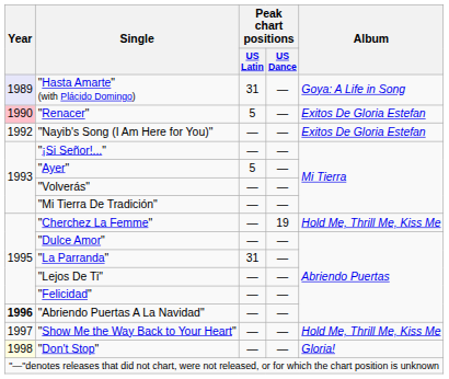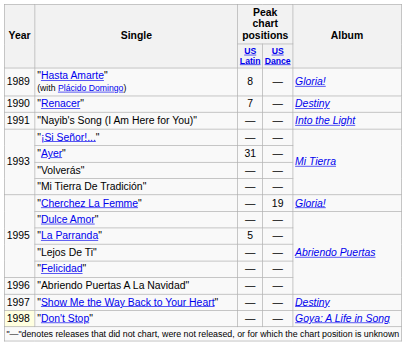 <table class="wikitable">
 <tr>
 <th scope="col" rowspan="2">Year</th>
 <th scope="col" rowspan="2">Single</th>
 <th scope="col" colspan="2">Peak chart positions</th>
 <th scope="col" rowspan="2">Album</th>
 </tr>
 <tr style="font-size:smaller;">
 <th width="25"><a href='#'>US<br>Latin</a><br></th>
 <th width="25"><a href='#'>US<br>Dance</a><br></th>
 </tr>
 <tr style="text-align:center;">
-<td align="left" style="background: lavender;">1989</td>
+<td align="left">1989</td>
 <td align="left">"<a href='#'>Hasta Amarte</a>"<br><small>(with <a href='#'>Plácido Domingo</a>)</small></td>
-<td>31</td>
+<td>8</td>
 <td>—</td>
-<td align="left"><em><a href='#'>Goya: A Life in Song</a></em></td>
+<td align="left"><em><a href='#'>Gloria!</a></em></td>
 </tr>
 <tr style="text-align:center;">
-<td align="left" style="background: pink;">1990</td>
+<td align="left">1990</td>
 <td align="left">"<a href='#'>Renacer</a>"</td>
-<td>5</td>
+<td>7</td>
 <td>—</td>
-<td align="left"><em><a href='#'>Exitos De Gloria Estefan</a></em></td>
+<td align="left"><em><a href='#'>Destiny</a></em></td>
 </tr>
 <tr style="text-align:center;">
-<td align="left">1992</td>
+<td align="left">1991</td>
 <td align="left">"Nayib's Song (I Am Here for You)"</td>
 <td>—</td>
 <td>—</td>
-<td align="left"><em><a href='#'>Exitos De Gloria Estefan</a></em></td>
+<td align="left"><em><a href='#'>Into the Light</a></em></td>
 </tr>
 <tr style="text-align:center;">
 <td style="text-align:left;" rowspan="4">1993</td>
 <td align="left">"<a href='#'>¡Si Señor!...</a>"</td>
 <td>—</td>
 <td>—</td>
 <td style="text-align:left;" rowspan="4"><em><a href='#'>Mi Tierra</a></em></td>
 </tr>
 <tr style="text-align:center;">
 <td align="left">"<a href='#'>Ayer</a>"</td>
-<td>5</td>
+<td>31</td>
 <td>—</td>
 </tr>
 <tr style="text-align:center;">
 <td align="left">"Volverás"</td>
 <td>—</td>
 <td>—</td>
 </tr>
 <tr style="text-align:center;">
 <td align="left">"Mi Tierra De Tradición"</td>
 <td>—</td>
 <td>—</td>
 </tr>
 <tr style="text-align:center;">
 <td style="text-align:left;" rowspan="5">1995</td>
 <td align="left">"<a href='#'>Cherchez La Femme</a>"</td>
 <td>—</td>
 <td>19</td>
-<td align="left"><em><a href='#'>Hold Me, Thrill Me, Kiss Me</a></em></td>
+<td align="left"><em><a href='#'>Gloria!</a></em></td>
 </tr>
 <tr style="text-align:center;">
 <td align="left">"<a href='#'>Dulce Amor</a>"</td>
 <td>—</td>
 <td>—</td>
 <td style="text-align:left;" rowspan="5"><em><a href='#'>Abriendo Puertas</a></em></td>
 </tr>
 <tr style="text-align:center;">
 <td align="left">"<a href='#'>La Parranda</a>"</td>
-<td>31</td>
+<td>5</td>
 <td>—</td>
 </tr>
 <tr style="text-align:center;">
 <td align="left">"Lejos De Ti"</td>
 <td>—</td>
 <td>—</td>
 </tr>
 <tr style="text-align:center;">
 <td align="left">"<a href='#'>Felicidad</a>"</td>
 <td>—</td>
 <td>—</td>
 </tr>
 <tr style="text-align:center;">
-<td align="left"><strong>1996</strong></td>
+<td align="left">1996</td>
 <td align="left">"Abriendo Puertas A La Navidad"</td>
 <td>—</td>
 <td>—</td>
 </tr>
 <tr style="text-align:center;">
 <td align="left">1997</td>
 <td align="left">"<a href='#'>Show Me the Way Back to Your Heart</a>"</td>
 <td>—</td>
 <td>—</td>
-<td align="left"><em><a href='#'>Hold Me, Thrill Me, Kiss Me</a></em></td>
+<td align="left"><em><a href='#'>Destiny</a></em></td>
 </tr>
 <tr style="text-align:center;">
 <td align="left" style="background: lightyellow;">1998</td>
 <td align="left">"<a href='#'>Don't Stop</a>"</td>
 <td>—</td>
 <td>—</td>
-<td align="left"><em><a href='#'>Gloria!</a></em></td>
+<td align="left"><em><a href='#'>Goya: A Life in Song</a></em></td>
 </tr>
 <tr>
 <td colspan="21" style="text-align:center; font-size:85%">"—"denotes releases that did not chart, were not released, or for which the chart position is unknown</td>
 </tr>
 </table>
